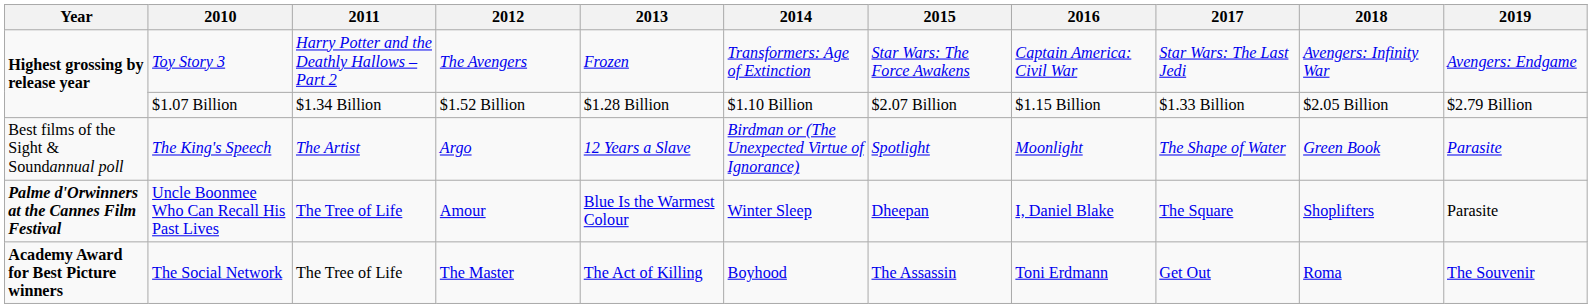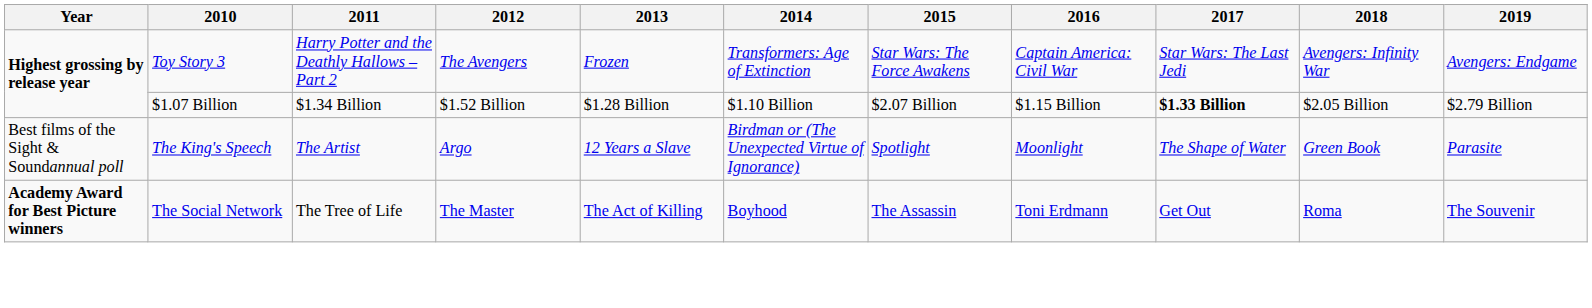 <table class="wikitable mw-collapsible mw-collapsed">
 <tr>
 <th style="width:9%">Year</th>
 <th style="width:9%">2010</th>
 <th style="width:9%">2011</th>
 <th style="width:9%">2012</th>
 <th style="width:9%">2013</th>
 <th style="width:9%">2014</th>
 <th style="width:9%">2015</th>
 <th style="width:9%">2016</th>
 <th style="width:9%">2017</th>
 <th style="width:9%">2018</th>
 <th style="width:9%">2019</th>
 </tr>
 <tr>
 <td rowspan="2"><strong>Highest grossing by release year</strong></td>
 <td><em><a href='#'>Toy Story 3</a></em></td>
 <td><em><a href='#'>Harry Potter and the Deathly Hallows – Part 2</a></em></td>
 <td><em><a href='#'>The Avengers</a></em></td>
 <td><em><a href='#'>Frozen</a></em></td>
 <td><em><a href='#'>Transformers: Age of Extinction</a></em></td>
 <td><em><a href='#'>Star Wars: The Force Awakens</a></em></td>
 <td><em><a href='#'>Captain America: Civil War</a></em></td>
 <td><em><a href='#'>Star Wars: The Last Jedi</a></em></td>
 <td><em><a href='#'>Avengers: Infinity War</a></em></td>
 <td><em><a href='#'>Avengers: Endgame</a></em></td>
 </tr>
 <tr>
 <td>$1.07 Billion</td>
 <td>$1.34 Billion</td>
 <td>$1.52 Billion</td>
 <td>$1.28 Billion</td>
 <td>$1.10 Billion</td>
 <td>$2.07 Billion</td>
 <td>$1.15 Billion</td>
-<td>$1.33 Billion</td>
+<td><strong>$1.33 Billion</strong></td>
 <td>$2.05 Billion</td>
 <td>$2.79 Billion</td>
 </tr>
 <tr>
 <td></strong>Best films of the </em>Sight & Sound<em>annual poll<strong></td>
 <td><em><a href='#'>The King's Speech</a></em></td>
 <td><em><a href='#'>The Artist</a></em></td>
 <td><em><a href='#'>Argo</a></em></td>
 <td><em><a href='#'>12 Years a Slave</a></em></td>
 <td><em><a href='#'>Birdman or (The Unexpected Virtue of Ignorance)</a></em></td>
 <td><em><a href='#'>Spotlight</a></em></td>
 <td><em><a href='#'>Moonlight</a></em></td>
 <td><em><a href='#'>The Shape of Water</a></em></td>
 <td><em><a href='#'>Green Book</a></em></td>
 <td><em><a href='#'>Parasite</a></em></td>
 </tr>
 <tr>
-<td><strong><em>Palme d'Or<em>winners at the Cannes Film Festival<strong></td>
-<td></em><a href='#'>Uncle Boonmee Who Can Recall His Past Lives</a><em></td>
-<td><a href='#'></em>The Tree of Life<em></a></td>
-<td><a href='#'></em>Amour<em></a></td>
-<td></em><a href='#'>Blue Is the Warmest Colour</a><em></td>
-<td><a href='#'></em>Winter Sleep<em></a></td>
-<td></em><a href='#'>Dheepan</a><em></td>
-<td></em><a href='#'>I, Daniel Blake</a><em></td>
-<td><a href='#'></em>The Square<em></a></td>
-<td></em><a href='#'>Shoplifters</a><em></td>
-<td></em>Parasite<em></td>
-</tr>
-<tr>
 <td><strong>Academy Award for Best Picture winners</strong></td>
 <td></em><a href='#'>The Social Network</a><em></td>
 <td></em>The Tree of Life<em></td>
 <td></em><a href='#'>The Master</a><em></td>
 <td></em><a href='#'>The Act of Killing</a><em></td>
 <td></em><a href='#'>Boyhood</a><em></td>
 <td></em><a href='#'>The Assassin</a><em></td>
 <td></em><a href='#'>Toni Erdmann</a><em></td>
 <td></em><a href='#'>Get Out</a><em></td>
 <td></em><a href='#'>Roma</a><em></td>
 <td></em><a href='#'>The Souvenir</a><em></td>
 </tr>
 </table>
